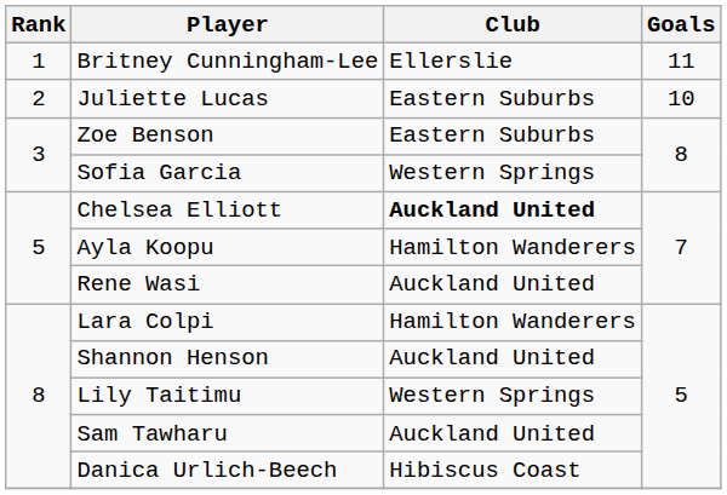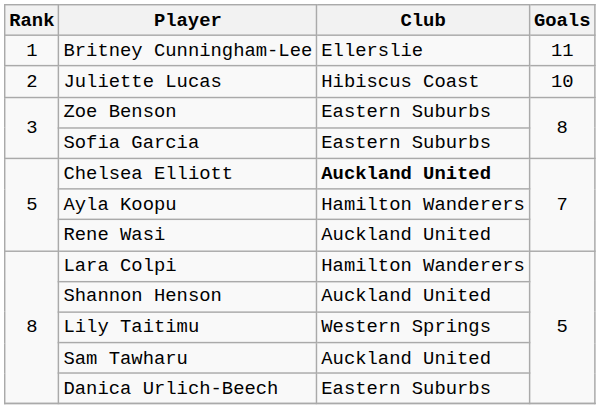 <table class="wikitable" style="text-align:center">
 <tr>
 <th>Rank</th>
 <th>Player</th>
 <th>Club</th>
 <th>Goals</th>
 </tr>
 <tr>
 <td>1</td>
 <td align=left>Britney Cunningham-Lee</td>
 <td align=left>Ellerslie</td>
 <td>11</td>
 </tr>
 <tr>
 <td>2</td>
 <td align=left>Juliette Lucas</td>
-<td align=left>Eastern Suburbs</td>
+<td align=left>Hibiscus Coast</td>
 <td>10</td>
 </tr>
 <tr>
 <td rowspan="2">3</td>
 <td align=left>Zoe Benson</td>
 <td align=left>Eastern Suburbs</td>
 <td rowspan="2">8</td>
 </tr>
 <tr>
 <td align=left>Sofia Garcia</td>
-<td align=left>Western Springs</td>
+<td align=left>Eastern Suburbs</td>
 </tr>
 <tr>
 <td rowspan="3">5</td>
 <td align=left>Chelsea Elliott</td>
 <td align=left><strong>Auckland United</strong></td>
 <td rowspan="3">7</td>
 </tr>
 <tr>
 <td align=left>Ayla Koopu</td>
 <td align=left>Hamilton Wanderers</td>
 </tr>
 <tr>
 <td align=left>Rene Wasi</td>
 <td align=left>Auckland United</td>
 </tr>
 <tr>
 <td rowspan="5">8</td>
 <td align=left>Lara Colpi</td>
 <td align=left>Hamilton Wanderers</td>
 <td rowspan="5">5</td>
 </tr>
 <tr>
 <td align=left>Shannon Henson</td>
 <td align=left>Auckland United</td>
 </tr>
 <tr>
 <td align=left>Lily Taitimu</td>
 <td align=left>Western Springs</td>
 </tr>
 <tr>
 <td align=left>Sam Tawharu</td>
 <td align=left>Auckland United</td>
 </tr>
 <tr>
 <td align=left>Danica Urlich-Beech</td>
-<td align=left>Hibiscus Coast</td>
+<td align=left>Eastern Suburbs</td>
 </tr>
 <tr>
 </tr>
 </table>
